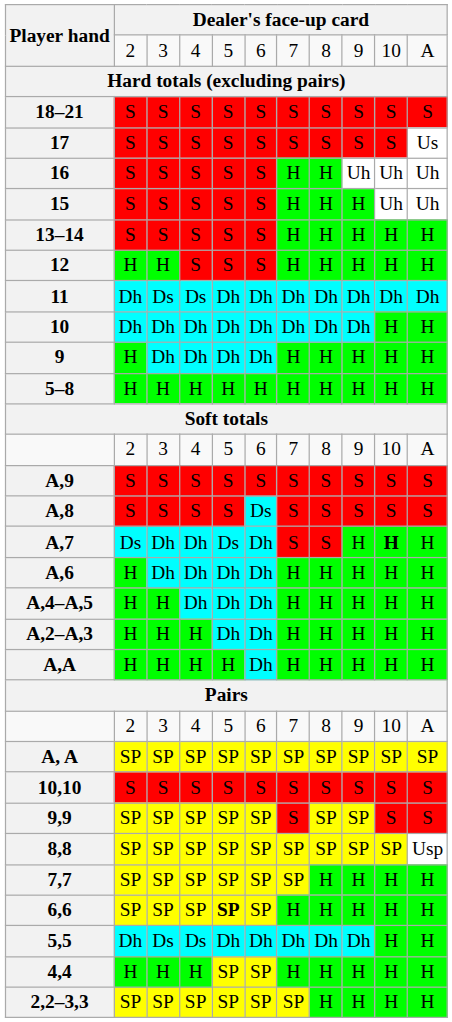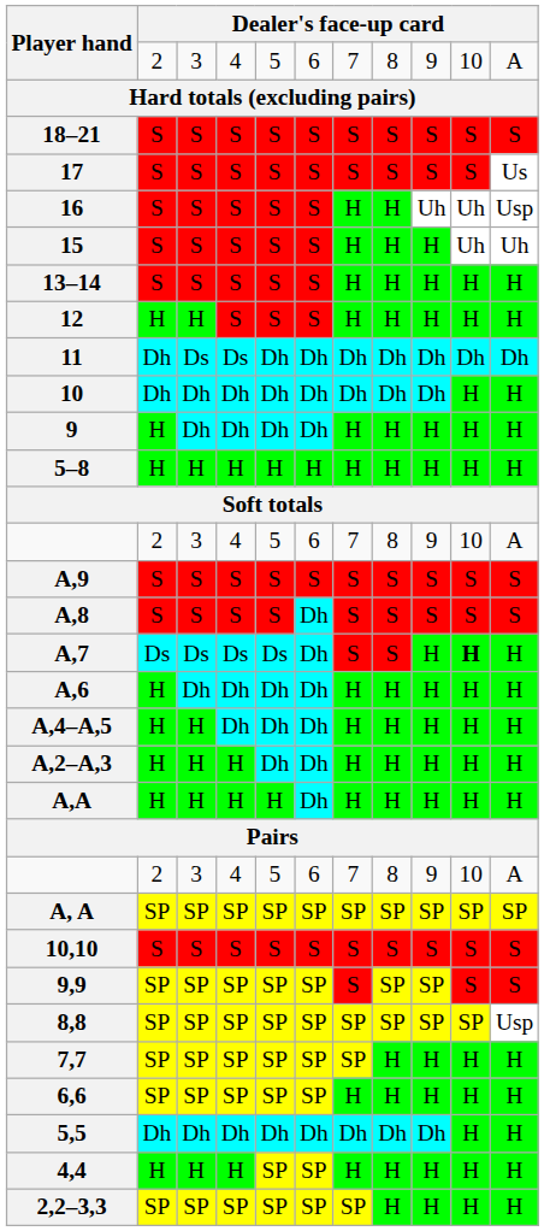 <table border="1" class="wikitable" style="text-align:center;margin:1em auto;">
 <tr>
 <th rowspan="2">Player hand</th>
 <th colspan="10">Dealer's face-up card</th>
 </tr>
 <tr>
 <td>2</td>
 <td>3</td>
 <td>4</td>
 <td>5</td>
 <td>6</td>
 <td>7</td>
 <td>8</td>
 <td>9</td>
 <td>10</td>
 <td>A</td>
 </tr>
 <tr>
 <th colspan="11">Hard totals (excluding pairs)</th>
 </tr>
 <tr>
 <th>18–21</th>
 <td style="background:red; color:black">S</td>
 <td style="background:red; color:black">S</td>
 <td style="background:red; color:black">S</td>
 <td style="background:red; color:black">S</td>
 <td style="background:red; color:black">S</td>
 <td style="background:red; color:black">S</td>
 <td style="background:red; color:black">S</td>
 <td style="background:red; color:black">S</td>
 <td style="background:red; color:black">S</td>
 <td style="background:red; color:black">S</td>
 </tr>
 <tr>
 <th>17</th>
 <td style="background:red; color:black">S</td>
 <td style="background:red; color:black">S</td>
 <td style="background:red; color:black">S</td>
 <td style="background:red; color:black">S</td>
 <td style="background:red; color:black">S</td>
 <td style="background:red; color:black">S</td>
 <td style="background:red; color:black">S</td>
 <td style="background:red; color:black">S</td>
 <td style="background:red; color:black">S</td>
 <td style="background:white; color:black">Us</td>
 </tr>
 <tr>
 <th>16</th>
 <td style="background:red; color:black">S</td>
 <td style="background:red; color:black">S</td>
 <td style="background:red; color:black">S</td>
 <td style="background:red; color:black">S</td>
 <td style="background:red; color:black">S</td>
 <td style="background:lime; color:black">H</td>
 <td style="background:lime; color:black">H</td>
 <td style="background:white; color:black">Uh</td>
 <td style="background:white; color:black">Uh</td>
-<td style="background:white; color:black">Uh</td>
+<td style="background:white; color:black">Usp</td>
 </tr>
 <tr>
 <th>15</th>
 <td style="background:red; color:black">S</td>
 <td style="background:red; color:black">S</td>
 <td style="background:red; color:black">S</td>
 <td style="background:red; color:black">S</td>
 <td style="background:red; color:black">S</td>
 <td style="background:lime; color:black">H</td>
 <td style="background:lime; color:black">H</td>
 <td style="background:lime; color:black">H</td>
 <td style="background:white; color:black">Uh</td>
 <td style="background:white; color:black">Uh</td>
 </tr>
 <tr>
 <th>13–14</th>
 <td style="background:red; color:black">S</td>
 <td style="background:red; color:black">S</td>
 <td style="background:red; color:black">S</td>
 <td style="background:red; color:black">S</td>
 <td style="background:red; color:black">S</td>
 <td style="background:lime; color:black">H</td>
 <td style="background:lime; color:black">H</td>
 <td style="background:lime; color:black">H</td>
 <td style="background:lime; color:black">H</td>
 <td style="background:lime; color:black">H</td>
 </tr>
 <tr>
 <th>12</th>
 <td style="background:lime; color:black">H</td>
 <td style="background:lime; color:black">H</td>
 <td style="background:red; color:black">S</td>
 <td style="background:red; color:black">S</td>
 <td style="background:red; color:black">S</td>
 <td style="background:lime; color:black">H</td>
 <td style="background:lime; color:black">H</td>
 <td style="background:lime; color:black">H</td>
 <td style="background:lime; color:black">H</td>
 <td style="background:lime; color:black">H</td>
 </tr>
 <tr>
 <th>11</th>
 <td style="background:cyan; color:black">Dh</td>
 <td style="background:cyan; color:black">Ds</td>
 <td style="background:cyan; color:black">Ds</td>
 <td style="background:cyan; color:black">Dh</td>
 <td style="background:cyan; color:black">Dh</td>
 <td style="background:cyan; color:black">Dh</td>
 <td style="background:cyan; color:black">Dh</td>
 <td style="background:cyan; color:black">Dh</td>
 <td style="background:cyan; color:black">Dh</td>
 <td style="background:cyan; color:black">Dh</td>
 </tr>
 <tr>
 <th>10</th>
 <td style="background:cyan; color:black">Dh</td>
 <td style="background:cyan; color:black">Dh</td>
 <td style="background:cyan; color:black">Dh</td>
 <td style="background:cyan; color:black">Dh</td>
 <td style="background:cyan; color:black">Dh</td>
 <td style="background:cyan; color:black">Dh</td>
 <td style="background:cyan; color:black">Dh</td>
 <td style="background:cyan; color:black">Dh</td>
 <td style="background:lime; color:black">H</td>
 <td style="background:lime; color:black">H</td>
 </tr>
 <tr>
 <th>9</th>
 <td style="background:lime; color:black">H</td>
 <td style="background:cyan; color:black">Dh</td>
 <td style="background:cyan; color:black">Dh</td>
 <td style="background:cyan; color:black">Dh</td>
 <td style="background:cyan; color:black">Dh</td>
 <td style="background:lime; color:black">H</td>
 <td style="background:lime; color:black">H</td>
 <td style="background:lime; color:black">H</td>
 <td style="background:lime; color:black">H</td>
 <td style="background:lime; color:black">H</td>
 </tr>
 <tr>
 <th>5–8</th>
 <td style="background:lime; color:black">H</td>
 <td style="background:lime; color:black">H</td>
 <td style="background:lime; color:black">H</td>
 <td style="background:lime; color:black">H</td>
 <td style="background:lime; color:black">H</td>
 <td style="background:lime; color:black">H</td>
 <td style="background:lime; color:black">H</td>
 <td style="background:lime; color:black">H</td>
 <td style="background:lime; color:black">H</td>
 <td style="background:lime; color:black">H</td>
 </tr>
 <tr>
 <th colspan="11">Soft totals</th>
 </tr>
 <tr>
 <td></td>
 <td>2</td>
 <td>3</td>
 <td>4</td>
 <td>5</td>
 <td>6</td>
 <td>7</td>
 <td>8</td>
 <td>9</td>
 <td>10</td>
 <td>A</td>
 </tr>
 <tr>
 <th>A,9</th>
 <td style="background:red; color:black">S</td>
 <td style="background:red; color:black">S</td>
 <td style="background:red; color:black">S</td>
 <td style="background:red; color:black">S</td>
 <td style="background:red; color:black">S</td>
 <td style="background:red; color:black">S</td>
 <td style="background:red; color:black">S</td>
 <td style="background:red; color:black">S</td>
 <td style="background:red; color:black">S</td>
 <td style="background:red; color:black">S</td>
 </tr>
 <tr>
 <th>A,8</th>
 <td style="background:red; color:black">S</td>
 <td style="background:red; color:black">S</td>
 <td style="background:red; color:black">S</td>
 <td style="background:red; color:black">S</td>
-<td style="background:cyan; color:black">Ds</td>
+<td style="background:cyan; color:black">Dh</td>
 <td style="background:red; color:black">S</td>
 <td style="background:red; color:black">S</td>
 <td style="background:red; color:black">S</td>
 <td style="background:red; color:black">S</td>
 <td style="background:red; color:black">S</td>
 </tr>
 <tr>
 <th>A,7</th>
 <td style="background:cyan; color:black">Ds</td>
-<td style="background:cyan; color:black">Dh</td>
-<td style="background:cyan; color:black">Dh</td>
+<td style="background:cyan; color:black">Ds</td>
+<td style="background:cyan; color:black">Ds</td>
 <td style="background:cyan; color:black">Ds</td>
 <td style="background:cyan; color:black">Dh</td>
 <td style="background:red; color:black">S</td>
 <td style="background:red; color:black">S</td>
 <td style="background:lime; color:black">H</td>
 <td style="background:lime; color:black"><strong>H</strong></td>
 <td style="background:lime; color:black">H</td>
 </tr>
 <tr>
 <th>A,6</th>
 <td style="background:lime; color:black">H</td>
 <td style="background:cyan; color:black">Dh</td>
 <td style="background:cyan; color:black">Dh</td>
 <td style="background:cyan; color:black">Dh</td>
 <td style="background:cyan; color:black">Dh</td>
 <td style="background:lime; color:black">H</td>
 <td style="background:lime; color:black">H</td>
 <td style="background:lime; color:black">H</td>
 <td style="background:lime; color:black">H</td>
 <td style="background:lime; color:black">H</td>
 </tr>
 <tr>
 <th>A,4–A,5</th>
 <td style="background:lime; color:black">H</td>
 <td style="background:lime; color:black">H</td>
 <td style="background:cyan; color:black">Dh</td>
 <td style="background:cyan; color:black">Dh</td>
 <td style="background:cyan; color:black">Dh</td>
 <td style="background:lime; color:black">H</td>
 <td style="background:lime; color:black">H</td>
 <td style="background:lime; color:black">H</td>
 <td style="background:lime; color:black">H</td>
 <td style="background:lime; color:black">H</td>
 </tr>
 <tr>
 <th>A,2–A,3</th>
 <td style="background:lime; color:black">H</td>
 <td style="background:lime; color:black">H</td>
 <td style="background:lime; color:black">H</td>
 <td style="background:cyan; color:black">Dh</td>
 <td style="background:cyan; color:black">Dh</td>
 <td style="background:lime; color:black">H</td>
 <td style="background:lime; color:black">H</td>
 <td style="background:lime; color:black">H</td>
 <td style="background:lime; color:black">H</td>
 <td style="background:lime; color:black">H</td>
 </tr>
 <tr>
 <th>A,A</th>
 <td style="background:lime; color:black">H</td>
 <td style="background:lime; color:black">H</td>
 <td style="background:lime; color:black">H</td>
 <td style="background:lime; color:black">H</td>
 <td style="background:cyan; color:black">Dh</td>
 <td style="background:lime; color:black">H</td>
 <td style="background:lime; color:black">H</td>
 <td style="background:lime; color:black">H</td>
 <td style="background:lime; color:black">H</td>
 <td style="background:lime; color:black">H</td>
 </tr>
 <tr>
 <th colspan="11">Pairs</th>
 </tr>
 <tr>
 <td></td>
 <td>2</td>
 <td>3</td>
 <td>4</td>
 <td>5</td>
 <td>6</td>
 <td>7</td>
 <td>8</td>
 <td>9</td>
 <td>10</td>
 <td>A</td>
 </tr>
 <tr>
 <th>A, A</th>
 <td style="background:yellow; color:black">SP</td>
 <td style="background:yellow; color:black">SP</td>
 <td style="background:yellow; color:black">SP</td>
 <td style="background:yellow; color:black">SP</td>
 <td style="background:yellow; color:black">SP</td>
 <td style="background:yellow; color:black">SP</td>
 <td style="background:yellow; color:black">SP</td>
 <td style="background:yellow; color:black">SP</td>
 <td style="background:yellow; color:black">SP</td>
 <td style="background:yellow; color:black">SP</td>
 </tr>
 <tr>
 <th>10,10</th>
 <td style="background:red; color:black">S</td>
 <td style="background:red; color:black">S</td>
 <td style="background:red; color:black">S</td>
 <td style="background:red; color:black">S</td>
 <td style="background:red; color:black">S</td>
 <td style="background:red; color:black">S</td>
 <td style="background:red; color:black">S</td>
 <td style="background:red; color:black">S</td>
 <td style="background:red; color:black">S</td>
 <td style="background:red; color:black">S</td>
 </tr>
 <tr>
 <th>9,9</th>
 <td style="background:yellow; color:black">SP</td>
 <td style="background:yellow; color:black">SP</td>
 <td style="background:yellow; color:black">SP</td>
 <td style="background:yellow; color:black">SP</td>
 <td style="background:yellow; color:black">SP</td>
 <td style="background:red; color:black">S</td>
 <td style="background:yellow; color:black">SP</td>
 <td style="background:yellow; color:black">SP</td>
 <td style="background:red; color:black">S</td>
 <td style="background:red; color:black">S</td>
 </tr>
 <tr>
 <th>8,8</th>
 <td style="background:yellow; color:black">SP</td>
 <td style="background:yellow; color:black">SP</td>
 <td style="background:yellow; color:black">SP</td>
 <td style="background:yellow; color:black">SP</td>
 <td style="background:yellow; color:black">SP</td>
 <td style="background:yellow; color:black">SP</td>
 <td style="background:yellow; color:black">SP</td>
 <td style="background:yellow; color:black">SP</td>
 <td style="background:yellow; color:black">SP</td>
 <td style="background:white; color:black">Usp</td>
 </tr>
 <tr>
 <th>7,7</th>
 <td style="background:yellow; color:black">SP</td>
 <td style="background:yellow; color:black">SP</td>
 <td style="background:yellow; color:black">SP</td>
 <td style="background:yellow; color:black">SP</td>
 <td style="background:yellow; color:black">SP</td>
 <td style="background:yellow; color:black">SP</td>
 <td style="background:lime; color:black">H</td>
 <td style="background:lime; color:black">H</td>
 <td style="background:lime; color:black">H</td>
 <td style="background:lime; color:black">H</td>
 </tr>
 <tr>
 <th>6,6</th>
 <td style="background:yellow; color:black">SP</td>
 <td style="background:yellow; color:black">SP</td>
 <td style="background:yellow; color:black">SP</td>
-<td style="background:yellow; color:black"><strong>SP</strong></td>
+<td style="background:yellow; color:black">SP</td>
 <td style="background:yellow; color:black">SP</td>
 <td style="background:lime; color:black">H</td>
 <td style="background:lime; color:black">H</td>
 <td style="background:lime; color:black">H</td>
 <td style="background:lime; color:black">H</td>
 <td style="background:lime; color:black">H</td>
 </tr>
 <tr>
 <th>5,5</th>
 <td style="background:cyan; color:black">Dh</td>
-<td style="background:cyan; color:black">Ds</td>
-<td style="background:cyan; color:black">Ds</td>
+<td style="background:cyan; color:black">Dh</td>
+<td style="background:cyan; color:black">Dh</td>
 <td style="background:cyan; color:black">Dh</td>
 <td style="background:cyan; color:black">Dh</td>
 <td style="background:cyan; color:black">Dh</td>
 <td style="background:cyan; color:black">Dh</td>
 <td style="background:cyan; color:black">Dh</td>
 <td style="background:lime; color:black">H</td>
 <td style="background:lime; color:black">H</td>
 </tr>
 <tr>
 <th>4,4</th>
 <td style="background:lime; color:black">H</td>
 <td style="background:lime; color:black">H</td>
 <td style="background:lime; color:black">H</td>
 <td style="background:yellow; color:black">SP</td>
 <td style="background:yellow; color:black">SP</td>
 <td style="background:lime; color:black">H</td>
 <td style="background:lime; color:black">H</td>
 <td style="background:lime; color:black">H</td>
 <td style="background:lime; color:black">H</td>
 <td style="background:lime; color:black">H</td>
 </tr>
 <tr>
 <th>2,2–3,3</th>
 <td style="background:yellow; color:black">SP</td>
 <td style="background:yellow; color:black">SP</td>
 <td style="background:yellow; color:black">SP</td>
 <td style="background:yellow; color:black">SP</td>
 <td style="background:yellow; color:black">SP</td>
 <td style="background:yellow; color:black">SP</td>
 <td style="background:lime; color:black">H</td>
 <td style="background:lime; color:black">H</td>
 <td style="background:lime; color:black">H</td>
 <td style="background:lime; color:black">H</td>
 </tr>
 </table>
